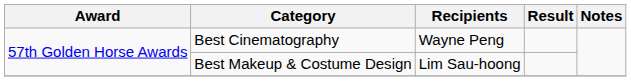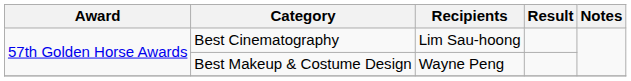 <table class="wikitable">
 <tr>
 <th>Award</th>
 <th>Category</th>
 <th>Recipients</th>
 <th>Result</th>
 <th>Notes</th>
 </tr>
 <tr>
 <td rowspan=2><a href='#'>57th Golden Horse Awards</a></td>
 <td>Best Cinematography</td>
-<td>Wayne Peng</td>
+<td>Lim Sau-hoong</td>
 <td></td>
 <td rowspan=2></td>
 </tr>
 <tr>
 <td>Best Makeup & Costume Design</td>
-<td>Lim Sau-hoong</td>
+<td>Wayne Peng</td>
 <td></td>
 </tr>
 <tr>
 </tr>
 </table>
